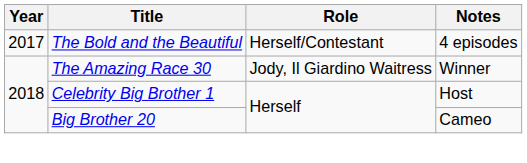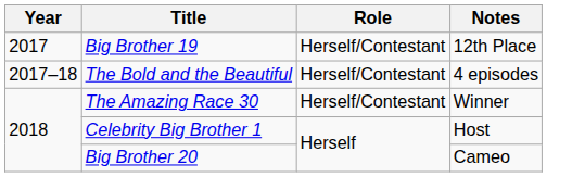 <table class="wikitable sortable">
 <tr>
 <th>Year</th>
 <th>Title</th>
 <th>Role</th>
 <th class = "unsortable">Notes</th>
 </tr>
 <tr>
 <td>2017</td>
+<td><em><a href='#'>Big Brother 19</a></em></td>
+<td>Herself/Contestant</td>
+<td>12th Place</td>
+</tr>
+<tr>
+<td>2017–18</td>
 <td><em><a href='#'>The Bold and the Beautiful</a></em></td>
 <td>Herself/Contestant</td>
 <td>4 episodes</td>
 </tr>
 <tr>
 <td rowspan="3">2018</td>
 <td><em><a href='#'>The Amazing Race 30</a></em></td>
-<td>Jody, Il Giardino Waitress</td>
+<td>Herself/Contestant</td>
 <td>Winner</td>
 </tr>
 <tr>
 <td><em><a href='#'>Celebrity Big Brother 1</a></em></td>
 <td rowspan="2">Herself</td>
 <td>Host</td>
 </tr>
 <tr>
 <td><em><a href='#'>Big Brother 20</a></em></td>
 <td>Cameo</td>
 </tr>
 </table>
